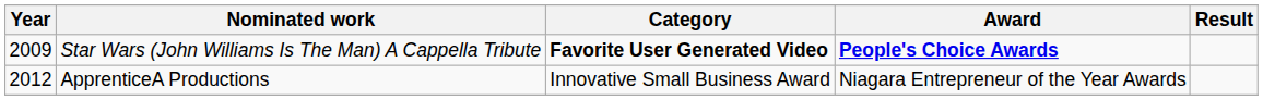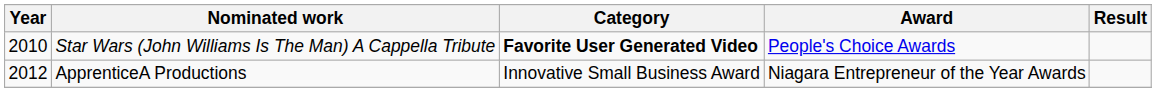 <table class="wikitable">
 <tr bgcolor="#CCCCCC">
 </tr>
 <tr>
 <th>Year</th>
 <th>Nominated work</th>
 <th>Category</th>
 <th>Award</th>
 <th>Result</th>
 </tr>
 <tr>
-<td>2009</td>
+<td>2010</td>
 <td><em>Star Wars (John Williams Is The Man) A Cappella Tribute</em></td>
 <td><strong>Favorite User Generated Video</strong></td>
-<td><strong><a href='#'>People's Choice Awards</a></strong></td>
+<td><a href='#'>People's Choice Awards</a></td>
 <td></td>
 </tr>
 <tr>
 <td>2012</td>
 <td>ApprenticeA Productions</td>
 <td>Innovative Small Business Award</td>
 <td>Niagara Entrepreneur of the Year Awards</td>
 <td></td>
 </tr>
 <tr>
 </tr>
 </table>
